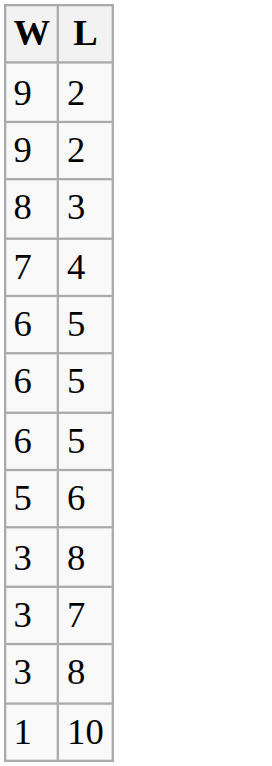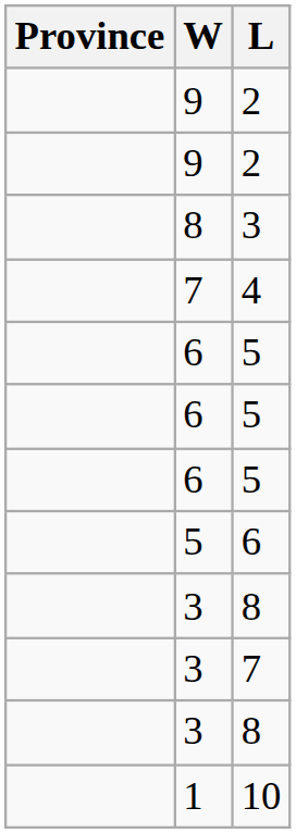 <table class="wikitable">
 <tr>
+<th>Province</th>
 <th>W</th>
 <th>L</th>
 </tr>
 <tr>
+<td></td>
 <td>9</td>
 <td>2</td>
 </tr>
 <tr>
+<td></td>
 <td>9</td>
 <td>2</td>
 </tr>
 <tr>
+<td></td>
 <td>8</td>
 <td>3</td>
 </tr>
 <tr>
+<td></td>
 <td>7</td>
 <td>4</td>
 </tr>
 <tr>
+<td></td>
 <td>6</td>
 <td>5</td>
 </tr>
 <tr>
+<td></td>
 <td>6</td>
 <td>5</td>
 </tr>
 <tr>
+<td></td>
 <td>6</td>
 <td>5</td>
 </tr>
 <tr>
+<td></td>
 <td>5</td>
 <td>6</td>
 </tr>
 <tr>
+<td></td>
 <td>3</td>
 <td>8</td>
 </tr>
 <tr>
+<td></td>
 <td>3</td>
 <td>7</td>
 </tr>
 <tr>
+<td></td>
 <td>3</td>
 <td>8</td>
 </tr>
 <tr>
+<td></td>
 <td>1</td>
 <td>10</td>
 </tr>
 </table>
